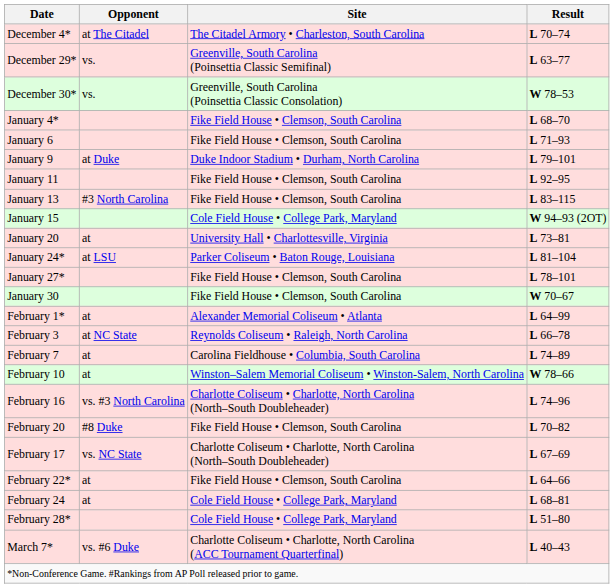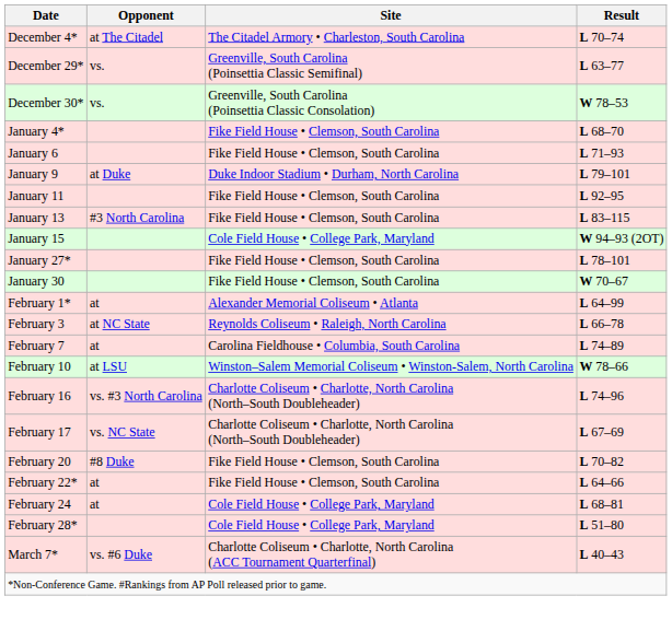 <table class="wikitable" style="font-size:95%;">
 <tr>
 <th>Date</th>
 <th>Opponent</th>
 <th>Site</th>
 <th>Result</th>
 </tr>
 <tr style="background: #ffdddd;">
 <td>December 4*</td>
 <td>at <a href='#'>The Citadel</a></td>
 <td><a href='#'>The Citadel Armory</a> • <a href='#'>Charleston, South Carolina</a></td>
 <td><strong>L</strong> 70–74</td>
 </tr>
 <tr style="background: #ffdddd;">
 <td>December 29*</td>
 <td>vs. </td>
 <td><a href='#'>Greenville, South Carolina</a><br>(Poinsettia Classic Semifinal)</td>
 <td><strong>L</strong> 63–77</td>
 </tr>
 <tr style="background: #ddffdd;">
 <td>December 30*</td>
 <td>vs. </td>
 <td>Greenville, South Carolina<br>(Poinsettia Classic Consolation)</td>
 <td><strong>W</strong> 78–53</td>
 </tr>
 <tr style="background: #ffdddd;">
 <td>January 4*</td>
 <td></td>
 <td><a href='#'>Fike Field House</a> • <a href='#'>Clemson, South Carolina</a></td>
 <td><strong>L</strong> 68–70</td>
 </tr>
 <tr style="background: #ffdddd;">
 <td>January 6</td>
 <td></td>
 <td>Fike Field House • Clemson, South Carolina</td>
 <td><strong>L</strong> 71–93</td>
 </tr>
 <tr style="background: #ffdddd;">
 <td>January 9</td>
 <td>at <a href='#'>Duke</a></td>
 <td><a href='#'>Duke Indoor Stadium</a> • <a href='#'>Durham, North Carolina</a></td>
 <td><strong>L</strong> 79–101</td>
 </tr>
 <tr style="background: #ffdddd;">
 <td>January 11</td>
 <td></td>
 <td>Fike Field House • Clemson, South Carolina</td>
 <td><strong>L</strong> 92–95</td>
 </tr>
 <tr style="background: #ffdddd;">
 <td>January 13</td>
 <td>#3 <a href='#'>North Carolina</a></td>
 <td>Fike Field House • Clemson, South Carolina</td>
 <td><strong>L</strong> 83–115</td>
 </tr>
 <tr style="background: #ddffdd;">
 <td>January 15</td>
 <td></td>
 <td><a href='#'>Cole Field House</a> • <a href='#'>College Park, Maryland</a></td>
 <td><strong>W</strong> 94–93 (2OT)</td>
 </tr>
 <tr style="background: #ffdddd;">
-<td>January 20</td>
-<td>at </td>
-<td><a href='#'>University Hall</a> • <a href='#'>Charlottesville, Virginia</a></td>
-<td><strong>L</strong> 73–81</td>
-</tr>
-<tr style="background: #ffdddd;">
-<td>January 24*</td>
-<td>at <a href='#'>LSU</a></td>
-<td><a href='#'>Parker Coliseum</a> • <a href='#'>Baton Rouge, Louisiana</a></td>
-<td><strong>L</strong> 81–104</td>
-</tr>
-<tr style="background: #ffdddd;">
 <td>January 27*</td>
 <td></td>
 <td>Fike Field House • Clemson, South Carolina</td>
 <td><strong>L</strong> 78–101</td>
 </tr>
 <tr style="background: #ddffdd;">
 <td>January 30</td>
 <td></td>
 <td>Fike Field House • Clemson, South Carolina</td>
 <td><strong>W</strong> 70–67</td>
 </tr>
 <tr style="background: #ffdddd;">
 <td>February 1*</td>
 <td>at </td>
 <td><a href='#'>Alexander Memorial Coliseum</a> • <a href='#'>Atlanta</a></td>
 <td><strong>L</strong> 64–99</td>
 </tr>
 <tr style="background: #ffdddd;">
 <td>February 3</td>
 <td>at <a href='#'>NC State</a></td>
 <td><a href='#'>Reynolds Coliseum</a> • <a href='#'>Raleigh, North Carolina</a></td>
 <td><strong>L</strong> 66–78</td>
 </tr>
 <tr style="background: #ffdddd;">
 <td>February 7</td>
 <td>at </td>
 <td>Carolina Fieldhouse • <a href='#'>Columbia, South Carolina</a></td>
 <td><strong>L</strong> 74–89</td>
 </tr>
 <tr style="background: #ddffdd;">
 <td>February 10</td>
-<td>at </td>
+<td>at <a href='#'>LSU</a></td>
 <td><a href='#'>Winston–Salem Memorial Coliseum</a> • <a href='#'>Winston-Salem, North Carolina</a></td>
 <td><strong>W</strong> 78–66</td>
 </tr>
 <tr style="background: #ffdddd;">
 <td>February 16</td>
 <td>vs. #3 <a href='#'>North Carolina</a></td>
 <td><a href='#'>Charlotte Coliseum</a> • <a href='#'>Charlotte, North Carolina</a><br>(North–South Doubleheader)</td>
 <td><strong>L</strong> 74–96</td>
 </tr>
 <tr style="background: #ffdddd;">
+<td>February 17</td>
+<td>vs. <a href='#'>NC State</a></td>
+<td>Charlotte Coliseum • Charlotte, North Carolina<br>(North–South Doubleheader)</td>
+<td><strong>L</strong> 67–69</td>
+</tr>
+<tr style="background: #ffdddd;">
 <td>February 20</td>
 <td>#8 <a href='#'>Duke</a></td>
 <td>Fike Field House • Clemson, South Carolina</td>
 <td><strong>L</strong> 70–82</td>
-</tr>
-<tr style="background: #ffdddd;">
-<td>February 17</td>
-<td>vs. <a href='#'>NC State</a></td>
-<td>Charlotte Coliseum • Charlotte, North Carolina<br>(North–South Doubleheader)</td>
-<td><strong>L</strong> 67–69</td>
 </tr>
 <tr style="background: #ffdddd;">
 <td>February 22*</td>
 <td>at </td>
 <td>Fike Field House • Clemson, South Carolina</td>
 <td><strong>L</strong> 64–66</td>
 </tr>
 <tr style="background: #ffdddd;">
 <td>February 24</td>
 <td>at </td>
 <td><a href='#'>Cole Field House</a> • <a href='#'>College Park, Maryland</a></td>
 <td><strong>L</strong> 68–81</td>
 </tr>
 <tr style="background: #ffdddd;">
 <td>February 28*</td>
 <td></td>
 <td><a href='#'>Cole Field House</a> • <a href='#'>College Park, Maryland</a></td>
 <td><strong>L</strong> 51–80</td>
 </tr>
 <tr style="background: #ffdddd;">
 <td>March 7*</td>
 <td>vs. #6 <a href='#'>Duke</a></td>
 <td>Charlotte Coliseum • Charlotte, North Carolina<br>(<a href='#'>ACC Tournament Quarterfinal</a>)</td>
 <td><strong>L</strong> 40–43</td>
 </tr>
 <tr style="background:#f9f9f9;">
 <td colspan=4><small>*Non-Conference Game. #Rankings from AP Poll released prior to game.</small></td>
 </tr>
 </table>
